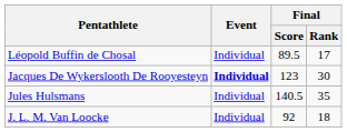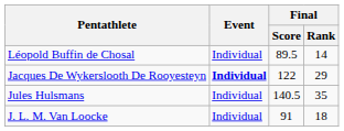 <table class=wikitable style="font-size:90%">
 <tr>
 <th rowspan=2>Pentathlete</th>
 <th rowspan=2>Event</th>
 <th colspan=2>Final</th>
 </tr>
 <tr>
 <th>Score</th>
 <th>Rank</th>
 </tr>
 <tr>
 <td><a href='#'>Léopold Buffin de Chosal</a></td>
 <td><a href='#'>Individual</a></td>
 <td align=center>89.5</td>
-<td align=center>17</td>
+<td align=center>14</td>
 </tr>
 <tr>
 <td><a href='#'>Jacques De Wykerslooth De Rooyesteyn</a></td>
 <td><strong><a href='#'>Individual</a></strong></td>
-<td align=center>123</td>
-<td align=center>30</td>
+<td align=center>122</td>
+<td align=center>29</td>
 </tr>
 <tr>
 <td><a href='#'>Jules Hulsmans</a></td>
 <td><a href='#'>Individual</a></td>
 <td align=center>140.5</td>
 <td align=center>35</td>
 </tr>
 <tr>
 <td><a href='#'>J. L. M. Van Loocke</a></td>
 <td><a href='#'>Individual</a></td>
-<td align=center>92</td>
+<td align=center>91</td>
 <td align=center>18</td>
 </tr>
 </table>
